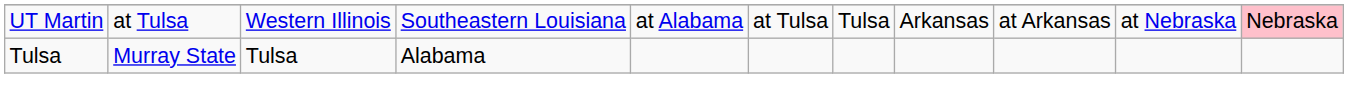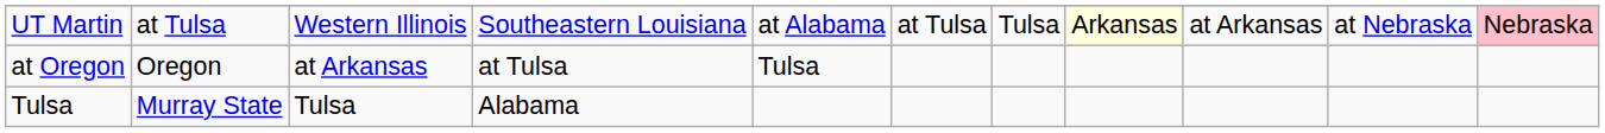 <table class="wikitable">
 <tr>
 </tr>
 <tr>
 <td><a href='#'>UT Martin</a></td>
 <td>at <a href='#'>Tulsa</a></td>
 <td><a href='#'>Western Illinois</a></td>
 <td><a href='#'>Southeastern Louisiana</a></td>
 <td>at <a href='#'>Alabama</a></td>
 <td>at Tulsa</td>
 <td>Tulsa</td>
-<td>Arkansas</td>
+<td style="background: lightyellow;">Arkansas</td>
 <td>at Arkansas</td>
 <td>at <a href='#'>Nebraska</a></td>
 <td style="background: pink;">Nebraska</td>
+</tr>
+<tr>
+<td>at <a href='#'>Oregon</a></td>
+<td>Oregon</td>
+<td>at <a href='#'>Arkansas</a></td>
+<td>at Tulsa</td>
+<td>Tulsa</td>
+<td></td>
+<td></td>
+<td></td>
+<td></td>
+<td></td>
+<td></td>
 </tr>
 <tr>
 <td>Tulsa</td>
 <td><a href='#'>Murray State</a></td>
 <td>Tulsa</td>
 <td>Alabama</td>
 <td></td>
 <td></td>
 <td></td>
 <td></td>
 <td></td>
 <td></td>
 <td></td>
 </tr>
 </table>
